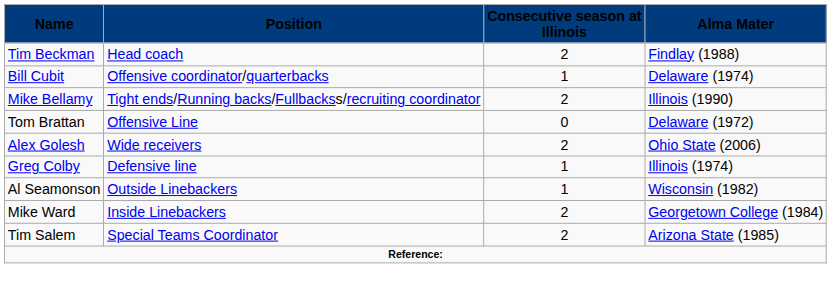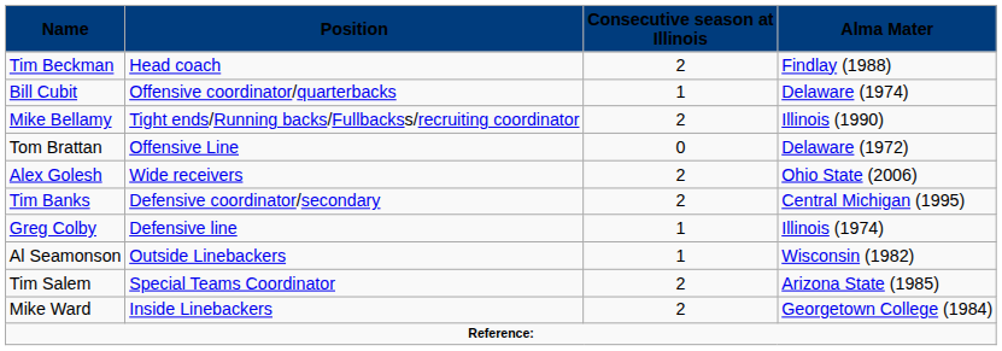 <table class="wikitable" border="1" style="font-size:90%;">
 <tr>
 </tr>
 <tr>
 <th style="background:#003C7D;"><span>Name </span></th>
 <th style="background:#003C7D;"><span>Position </span></th>
 <th style="background:#003C7D;"><span>Consecutive season at<br>Illinois</span></th>
 <th style="background:#003C7D;"><span>Alma Mater</span></th>
 </tr>
 <tr>
 <td><a href='#'>Tim Beckman</a></td>
 <td><a href='#'>Head coach</a></td>
 <td align=center>2</td>
 <td><a href='#'>Findlay</a> (1988)</td>
 </tr>
 <tr>
 <td><a href='#'>Bill Cubit</a></td>
 <td><a href='#'>Offensive coordinator</a>/<a href='#'>quarterbacks</a></td>
 <td align=center>1</td>
 <td><a href='#'>Delaware</a> (1974)</td>
 </tr>
 <tr>
 <td><a href='#'>Mike Bellamy</a></td>
 <td><a href='#'>Tight ends</a>/<a href='#'>Running backs</a>/<a href='#'>Fullbacks</a>s/<a href='#'>recruiting coordinator</a></td>
 <td align=center>2</td>
 <td><a href='#'>Illinois</a> (1990)</td>
 </tr>
 <tr>
 <td>Tom Brattan</td>
 <td><a href='#'>Offensive Line</a></td>
 <td align=center>0</td>
 <td><a href='#'>Delaware</a> (1972)</td>
 </tr>
 <tr>
 <td><a href='#'>Alex Golesh</a></td>
 <td><a href='#'>Wide receivers</a></td>
 <td align=center>2</td>
 <td><a href='#'>Ohio State</a> (2006)</td>
 </tr>
 <tr>
+<td><a href='#'>Tim Banks</a></td>
+<td><a href='#'>Defensive coordinator</a>/<a href='#'>secondary</a></td>
+<td align=center>2</td>
+<td><a href='#'>Central Michigan</a> (1995)</td>
+</tr>
+<tr>
 <td><a href='#'>Greg Colby</a></td>
 <td><a href='#'>Defensive line</a></td>
 <td align=center>1</td>
 <td><a href='#'>Illinois</a> (1974)</td>
 </tr>
 <tr>
 <td>Al Seamonson</td>
 <td><a href='#'>Outside Linebackers</a></td>
 <td align=center>1</td>
 <td><a href='#'>Wisconsin</a> (1982)</td>
 </tr>
 <tr>
+<td>Tim Salem</td>
+<td><a href='#'>Special Teams Coordinator</a></td>
+<td align=center>2</td>
+<td><a href='#'>Arizona State</a> (1985)</td>
+</tr>
+<tr>
 <td>Mike Ward</td>
 <td><a href='#'>Inside Linebackers</a></td>
 <td align=center>2</td>
 <td><a href='#'>Georgetown College</a> (1984)</td>
 </tr>
 <tr>
-<td>Tim Salem</td>
-<td><a href='#'>Special Teams Coordinator</a></td>
-<td align=center>2</td>
-<td><a href='#'>Arizona State</a> (1985)</td>
-</tr>
-<tr>
 <td colspan="4" style="font-size: 8pt" align="center"><strong>Reference:</strong></td>
 </tr>
 </table>
